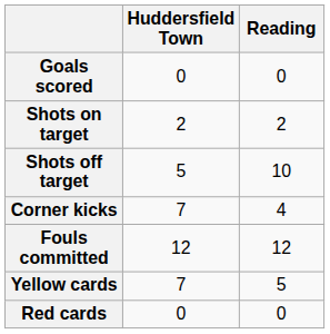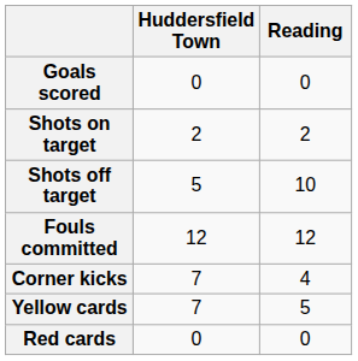 <table class="wikitable plainrowheaders" style="text-align: center">
 <tr>
 <th scope="col" width=100></th>
 <th scope="col" width=70>Huddersfield Town</th>
 <th scope="col" width=70>Reading</th>
 </tr>
 <tr>
 <th scope="row">Goals scored</th>
 <td>0</td>
 <td>0</td>
 </tr>
 <tr>
 <th scope="row">Shots on target</th>
 <td>2</td>
 <td>2</td>
 </tr>
 <tr>
 <th scope="row">Shots off target</th>
 <td>5</td>
 <td>10</td>
 </tr>
 <tr>
+<th scope="row">Fouls committed</th>
+<td>12</td>
+<td>12</td>
+</tr>
+<tr>
 <th scope="row">Corner kicks</th>
 <td>7</td>
 <td>4</td>
-</tr>
-<tr>
-<th scope="row">Fouls committed</th>
-<td>12</td>
-<td>12</td>
 </tr>
 <tr>
 <th scope="row">Yellow cards</th>
 <td>7</td>
 <td>5</td>
 </tr>
 <tr>
 <th scope="row">Red cards</th>
 <td>0</td>
 <td>0</td>
 </tr>
 </table>
